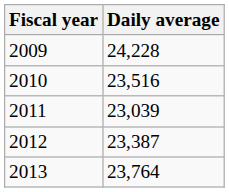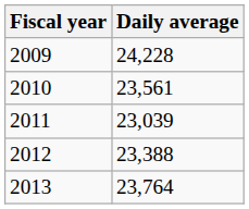 <table class="wikitable">
 <tr>
 <th>Fiscal year</th>
 <th>Daily average</th>
 </tr>
 <tr>
 <td>2009</td>
 <td>24,228</td>
 </tr>
 <tr>
 <td>2010</td>
-<td>23,516</td>
+<td>23,561</td>
 </tr>
 <tr>
 <td>2011</td>
 <td>23,039</td>
 </tr>
 <tr>
 <td>2012</td>
-<td>23,387</td>
+<td>23,388</td>
 </tr>
 <tr>
 <td>2013</td>
 <td>23,764</td>
 </tr>
 </table>
